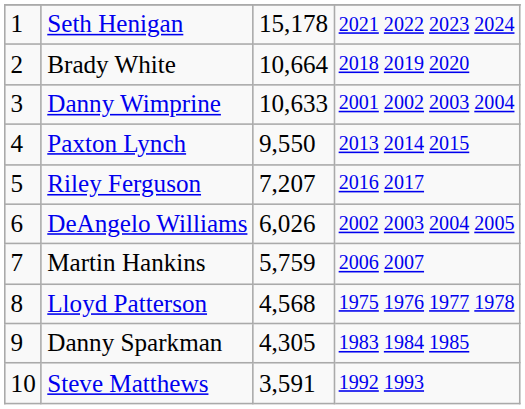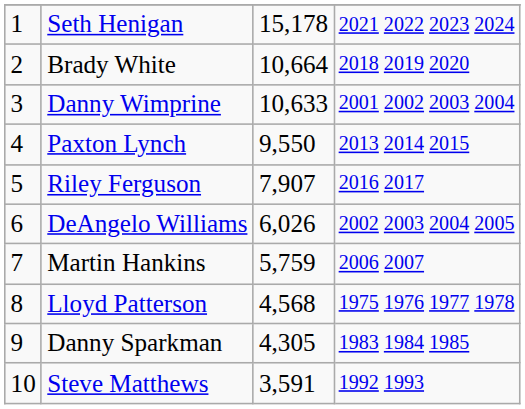 <table class="wikitable">
 <tr>
 </tr>
 <tr>
 <td>1</td>
 <td><a href='#'>Seth Henigan</a></td>
 <td><abbr>15,178</abbr></td>
 <td style="font-size:80%;"><a href='#'>2021</a> <a href='#'>2022</a> <a href='#'>2023</a> <a href='#'>2024</a></td>
 </tr>
 <tr>
 <td>2</td>
 <td>Brady White</td>
 <td><abbr>10,664</abbr></td>
 <td style="font-size:80%;"><a href='#'>2018</a> <a href='#'>2019</a> <a href='#'>2020</a></td>
 </tr>
 <tr>
 <td>3</td>
 <td><a href='#'>Danny Wimprine</a></td>
 <td><abbr>10,633</abbr></td>
 <td style="font-size:80%;"><a href='#'>2001</a> <a href='#'>2002</a> <a href='#'>2003</a> <a href='#'>2004</a></td>
 </tr>
 <tr>
 <td>4</td>
 <td><a href='#'>Paxton Lynch</a></td>
 <td><abbr>9,550</abbr></td>
 <td style="font-size:80%;"><a href='#'>2013</a> <a href='#'>2014</a> <a href='#'>2015</a></td>
 </tr>
 <tr>
 <td>5</td>
 <td><a href='#'>Riley Ferguson</a></td>
-<td><abbr>7,207</abbr></td>
+<td><abbr>7,907</abbr></td>
 <td style="font-size:80%;"><a href='#'>2016</a> <a href='#'>2017</a></td>
 </tr>
 <tr>
 <td>6</td>
 <td><a href='#'>DeAngelo Williams</a></td>
 <td><abbr>6,026</abbr></td>
 <td style="font-size:80%;"><a href='#'>2002</a> <a href='#'>2003</a> <a href='#'>2004</a> <a href='#'>2005</a></td>
 </tr>
 <tr>
 <td>7</td>
 <td>Martin Hankins</td>
 <td><abbr>5,759</abbr></td>
 <td style="font-size:80%;"><a href='#'>2006</a> <a href='#'>2007</a></td>
 </tr>
 <tr>
 <td>8</td>
 <td><a href='#'>Lloyd Patterson</a></td>
 <td><abbr>4,568</abbr></td>
 <td style="font-size:80%;"><a href='#'>1975</a> <a href='#'>1976</a> <a href='#'>1977</a> <a href='#'>1978</a></td>
 </tr>
 <tr>
 <td>9</td>
 <td>Danny Sparkman</td>
 <td><abbr>4,305</abbr></td>
 <td style="font-size:80%;"><a href='#'>1983</a> <a href='#'>1984</a> <a href='#'>1985</a></td>
 </tr>
 <tr>
 <td>10</td>
 <td><a href='#'>Steve Matthews</a></td>
 <td><abbr>3,591</abbr></td>
 <td style="font-size:80%;"><a href='#'>1992</a> <a href='#'>1993</a></td>
 </tr>
 </table>
